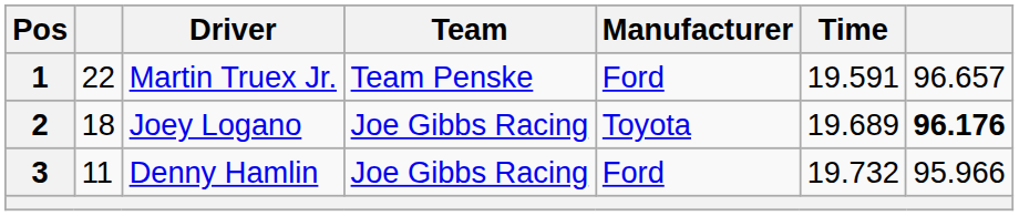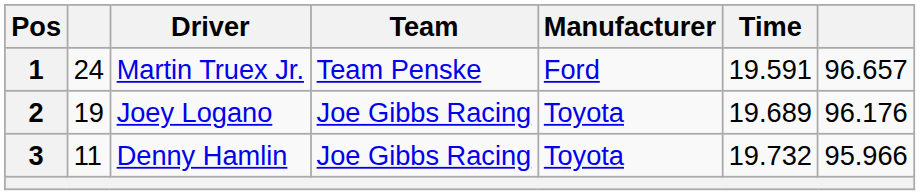 <table class="wikitable" style="font-size:95%">
 <tr>
 <th>Pos</th>
 <th></th>
 <th>Driver</th>
 <th>Team</th>
 <th>Manufacturer</th>
 <th>Time</th>
 <th></th>
 </tr>
 <tr>
 <th>1</th>
-<td>22</td>
+<td>24</td>
 <td><a href='#'>Martin Truex Jr.</a></td>
 <td><a href='#'>Team Penske</a></td>
 <td><a href='#'>Ford</a></td>
 <td>19.591</td>
 <td>96.657</td>
 </tr>
 <tr>
 <th>2</th>
-<td>18</td>
+<td>19</td>
 <td><a href='#'>Joey Logano</a></td>
 <td><a href='#'>Joe Gibbs Racing</a></td>
 <td><a href='#'>Toyota</a></td>
 <td>19.689</td>
-<td><strong>96.176</strong></td>
+<td>96.176</td>
 </tr>
 <tr>
 <th>3</th>
 <td>11</td>
 <td><a href='#'>Denny Hamlin</a></td>
 <td><a href='#'>Joe Gibbs Racing</a></td>
-<td><a href='#'>Ford</a></td>
+<td><a href='#'>Toyota</a></td>
 <td>19.732</td>
 <td>95.966</td>
 </tr>
 <tr>
 <th colspan="7"></th>
 </tr>
 </table>
